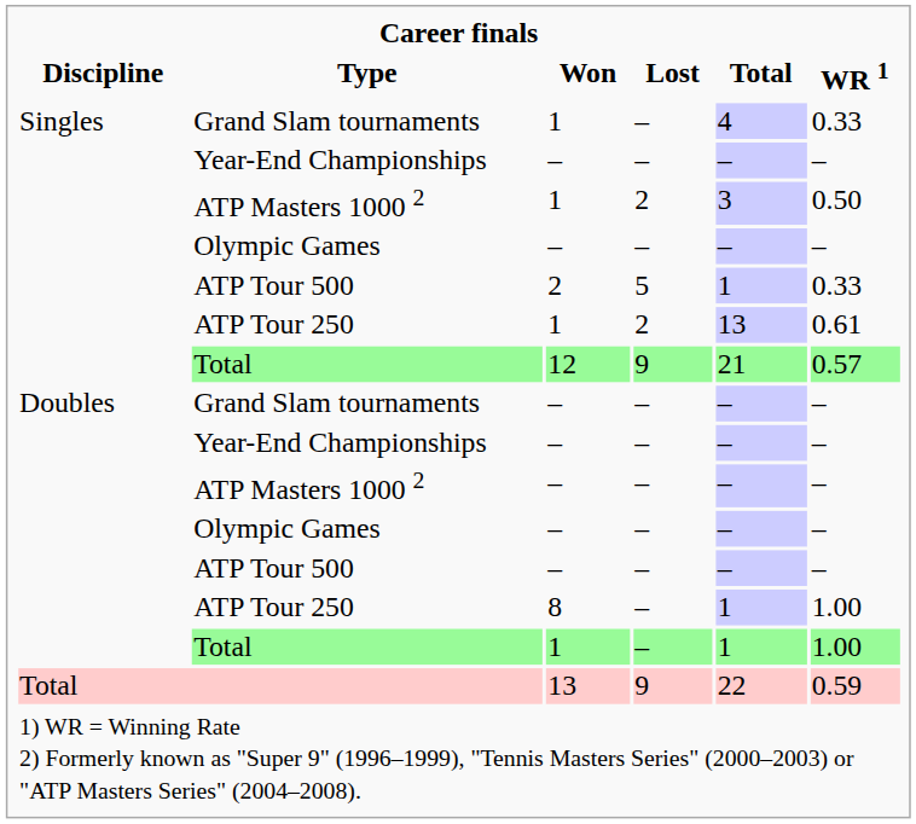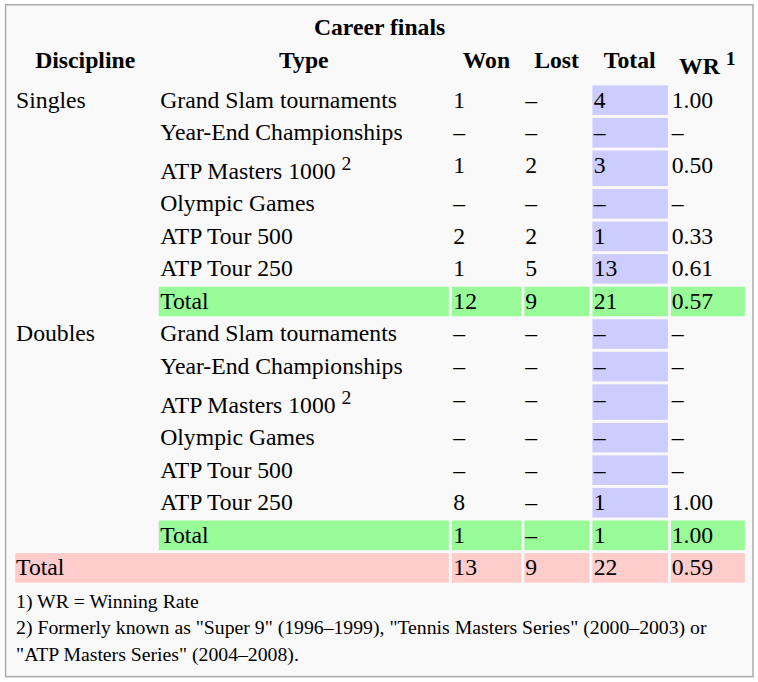 <table class="infobox vcard vevent" style="width:40%; width:40%">
 <tr>
 <th colspan="6">Career finals</th>
 </tr>
 <tr>
 <th>Discipline</th>
 <th>Type</th>
 <th>Won</th>
 <th>Lost</th>
 <th>Total</th>
 <th>WR <sup>1</sup></th>
 </tr>
 <tr>
 <td rowspan="7">Singles</td>
 <td>Grand Slam tournaments</td>
 <td>1</td>
 <td>–</td>
 <td style="background:#ccf;">4</td>
-<td>0.33</td>
+<td>1.00</td>
 </tr>
 <tr>
 <td>Year-End Championships</td>
 <td>–</td>
 <td>–</td>
 <td style="background:#ccf;">–</td>
 <td>–</td>
 </tr>
 <tr>
 <td>ATP Masters 1000 <sup>2</sup></td>
 <td>1</td>
 <td>2</td>
 <td style="background:#ccf;">3</td>
 <td>0.50</td>
 </tr>
 <tr>
 <td>Olympic Games</td>
 <td>–</td>
 <td>–</td>
 <td style="background:#ccf;">–</td>
 <td>–</td>
 </tr>
 <tr>
 <td>ATP Tour 500</td>
 <td>2</td>
-<td>5</td>
+<td>2</td>
 <td style="background:#ccf;">1</td>
 <td>0.33</td>
 </tr>
 <tr>
 <td>ATP Tour 250</td>
 <td>1</td>
-<td>2</td>
+<td>5</td>
 <td style="background:#ccf;">13</td>
 <td>0.61</td>
 </tr>
 <tr bgcolor="98fb98">
 <td>Total</td>
 <td>12</td>
 <td>9</td>
 <td>21</td>
 <td>0.57</td>
 </tr>
 <tr>
 <td rowspan="7">Doubles</td>
 <td>Grand Slam tournaments</td>
 <td>–</td>
 <td>–</td>
 <td style="background:#ccf;">–</td>
 <td>–</td>
 </tr>
 <tr>
 <td>Year-End Championships</td>
 <td>–</td>
 <td>–</td>
 <td style="background:#ccf;">–</td>
 <td>–</td>
 </tr>
 <tr>
 <td>ATP Masters 1000 <sup>2</sup></td>
 <td>–</td>
 <td>–</td>
 <td style="background:#ccf;">–</td>
 <td>–</td>
 </tr>
 <tr>
 <td>Olympic Games</td>
 <td>–</td>
 <td>–</td>
 <td style="background:#ccf;">–</td>
 <td>–</td>
 </tr>
 <tr>
 <td>ATP Tour 500</td>
 <td>–</td>
 <td>–</td>
 <td style="background:#ccf;">–</td>
 <td>–</td>
 </tr>
 <tr>
 <td>ATP Tour 250</td>
 <td>8</td>
 <td>–</td>
 <td style="background:#ccf;">1</td>
 <td>1.00</td>
 </tr>
 <tr bgcolor="98fb98">
 <td>Total</td>
 <td>1</td>
 <td>–</td>
 <td>1</td>
 <td>1.00</td>
 </tr>
 <tr bgcolor="FFCCCC">
 <td colspan="2">Total</td>
 <td>13</td>
 <td>9</td>
 <td>22</td>
 <td>0.59</td>
 </tr>
 <tr>
 <td colspan="6"><small>1) WR = Winning Rate</small><br><small>2) Formerly known as "Super 9" (1996–1999), "Tennis Masters Series" (2000–2003) or "ATP Masters Series" (2004–2008).</small></td>
 </tr>
 </table>
